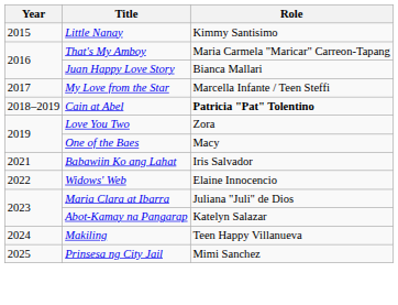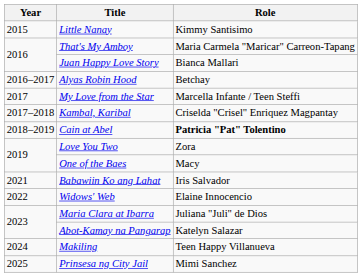 <table class="wikitable sortable">
 <tr>
 <th>Year</th>
 <th>Title</th>
 <th>Role</th>
 </tr>
 <tr>
 <td>2015</td>
 <td><em><a href='#'>Little Nanay</a></em></td>
 <td>Kimmy Santisimo</td>
 </tr>
 <tr>
 <td rowspan="2">2016</td>
 <td><em><a href='#'>That's My Amboy</a></em></td>
 <td>Maria Carmela "Maricar" Carreon-Tapang</td>
 </tr>
 <tr>
 <td><em><a href='#'>Juan Happy Love Story</a></em></td>
 <td>Bianca Mallari</td>
 </tr>
 <tr>
+<td>2016–2017</td>
+<td><em><a href='#'>Alyas Robin Hood</a></em></td>
+<td>Betchay</td>
+</tr>
+<tr>
 <td>2017</td>
 <td><em><a href='#'>My Love from the Star</a></em></td>
 <td>Marcella Infante / Teen Steffi</td>
+</tr>
+<tr>
+<td>2017–2018</td>
+<td><em><a href='#'>Kambal, Karibal</a></em></td>
+<td>Criselda "Crisel" Enriquez Magpantay</td>
 </tr>
 <tr>
 <td>2018–2019</td>
 <td><em><a href='#'>Cain at Abel</a></em></td>
 <td><strong>Patricia "Pat" Tolentino</strong></td>
 </tr>
 <tr>
 <td rowspan="2">2019</td>
 <td><em><a href='#'>Love You Two</a></em></td>
 <td>Zora</td>
 </tr>
 <tr>
 <td><em><a href='#'>One of the Baes</a></em></td>
 <td>Macy</td>
 </tr>
 <tr>
 <td>2021</td>
 <td><em><a href='#'>Babawiin Ko ang Lahat</a></em></td>
 <td>Iris Salvador</td>
 </tr>
 <tr>
 <td>2022</td>
 <td><em><a href='#'>Widows' Web</a></em></td>
 <td>Elaine Innocencio</td>
 </tr>
 <tr>
 <td rowspan="2">2023</td>
 <td><em><a href='#'>Maria Clara at Ibarra</a></em></td>
 <td>Juliana "Juli" de Dios</td>
 </tr>
 <tr>
 <td><em><a href='#'>Abot-Kamay na Pangarap</a></em></td>
 <td>Katelyn Salazar</td>
 </tr>
 <tr>
 <td>2024</td>
 <td><em><a href='#'>Makiling</a></em></td>
 <td>Teen Happy Villanueva</td>
 </tr>
 <tr>
 <td>2025</td>
 <td><em><a href='#'>Prinsesa ng City Jail</a></em></td>
 <td>Mimi Sanchez</td>
 </tr>
 </table>
